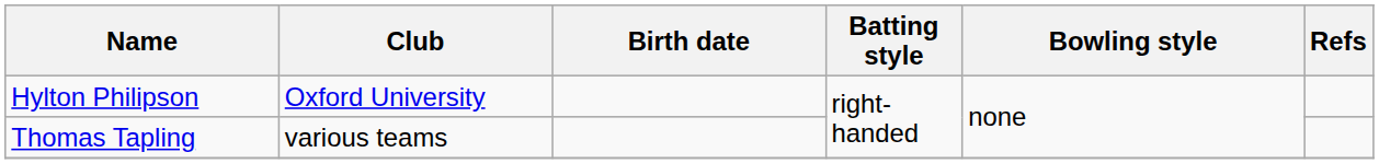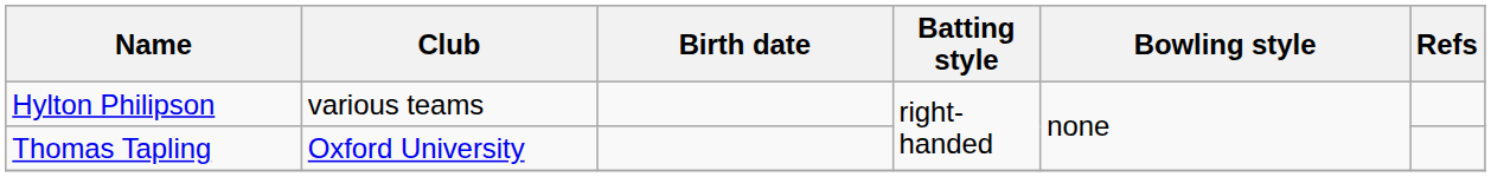 <table class="wikitable plainrowheaders" style="font-size:95%; width:90%;">
 <tr>
 <th scope="col" width="20%"><strong>Name</strong></th>
 <th scope="col" width="20%"><strong>Club</strong></th>
 <th scope="col" width="20%"><strong>Birth date</strong></th>
 <th scope="col" width="10%"><strong>Batting style</strong></th>
 <th scope="col" width="25%"><strong>Bowling style</strong></th>
 <th scope="col" width="5%"><strong>Refs</strong></th>
 </tr>
 <tr>
 <td><a href='#'>Hylton Philipson</a></td>
-<td><a href='#'>Oxford University</a></td>
+<td>various teams</td>
 <td></td>
 <td rowspan=2>right-handed</td>
 <td rowspan=2>none</td>
 <td></td>
 </tr>
 <tr>
 <td><a href='#'>Thomas Tapling</a></td>
-<td>various teams</td>
+<td><a href='#'>Oxford University</a></td>
 <td></td>
 <td></td>
 </tr>
 <tr>
 </tr>
 </table>
